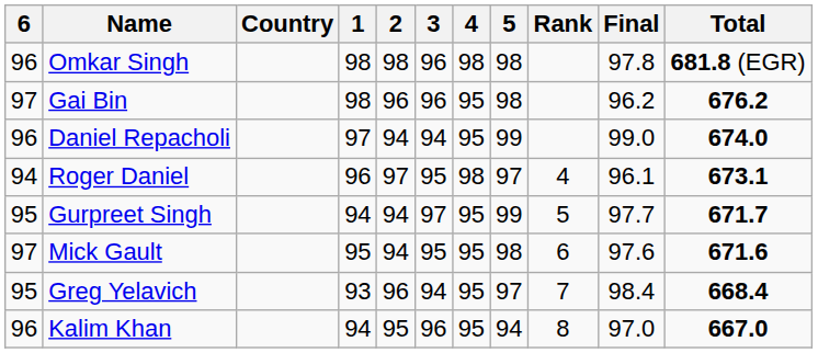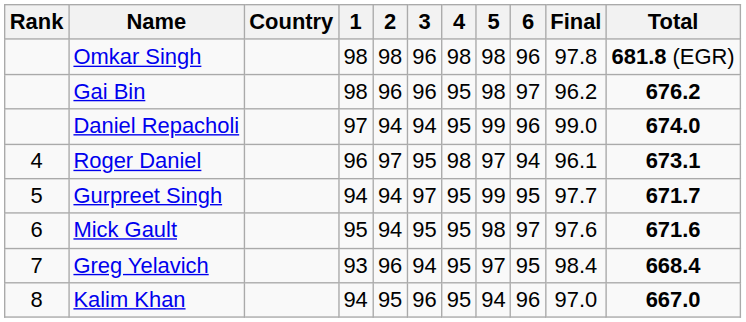 <table class="wikitable sortable" style="text-align:center;">
 <tr>
-<th>6</th>
+<th>Rank</th>
 <th>Name</th>
 <th>Country</th>
 <th>1</th>
 <th>2</th>
 <th>3</th>
 <th>4</th>
 <th>5</th>
-<th>Rank</th>
+<th>6</th>
 <th>Final</th>
 <th>Total</th>
 </tr>
 <tr>
-<td>96</td>
+<td></td>
 <td align=left><a href='#'>Omkar Singh</a></td>
 <td align=left></td>
 <td>98</td>
 <td>98</td>
 <td>96</td>
 <td>98</td>
 <td>98</td>
-<td></td>
+<td>96</td>
 <td>97.8</td>
 <td><strong>681.8</strong> (EGR)</td>
 </tr>
 <tr>
-<td>97</td>
+<td></td>
 <td align=left><a href='#'>Gai Bin</a></td>
 <td align=left></td>
 <td>98</td>
 <td>96</td>
 <td>96</td>
 <td>95</td>
 <td>98</td>
-<td></td>
+<td>97</td>
 <td>96.2</td>
 <td><strong>676.2</strong></td>
 </tr>
 <tr>
-<td>96</td>
+<td></td>
 <td align=left><a href='#'>Daniel Repacholi</a></td>
 <td align=left></td>
 <td>97</td>
 <td>94</td>
 <td>94</td>
 <td>95</td>
 <td>99</td>
-<td></td>
+<td>96</td>
 <td>99.0</td>
 <td><strong>674.0</strong></td>
 </tr>
 <tr>
-<td>94</td>
+<td>4</td>
 <td align=left><a href='#'>Roger Daniel</a></td>
 <td align=left></td>
 <td>96</td>
 <td>97</td>
 <td>95</td>
 <td>98</td>
 <td>97</td>
-<td>4</td>
+<td>94</td>
 <td>96.1</td>
 <td><strong>673.1</strong></td>
 </tr>
 <tr>
-<td>95</td>
+<td>5</td>
 <td align=left><a href='#'>Gurpreet Singh</a></td>
 <td align=left></td>
 <td>94</td>
 <td>94</td>
 <td>97</td>
 <td>95</td>
 <td>99</td>
-<td>5</td>
+<td>95</td>
 <td>97.7</td>
 <td><strong>671.7</strong></td>
 </tr>
 <tr>
-<td>97</td>
+<td>6</td>
 <td align=left><a href='#'>Mick Gault</a></td>
 <td align=left></td>
 <td>95</td>
 <td>94</td>
 <td>95</td>
 <td>95</td>
 <td>98</td>
-<td>6</td>
+<td>97</td>
 <td>97.6</td>
 <td><strong>671.6</strong></td>
 </tr>
 <tr>
-<td>95</td>
+<td>7</td>
 <td align=left><a href='#'>Greg Yelavich</a></td>
 <td align=left></td>
 <td>93</td>
 <td>96</td>
 <td>94</td>
 <td>95</td>
 <td>97</td>
-<td>7</td>
+<td>95</td>
 <td>98.4</td>
 <td><strong>668.4</strong></td>
 </tr>
 <tr>
-<td>96</td>
+<td>8</td>
 <td align=left><a href='#'>Kalim Khan</a></td>
 <td align=left></td>
 <td>94</td>
 <td>95</td>
 <td>96</td>
 <td>95</td>
 <td>94</td>
-<td>8</td>
+<td>96</td>
 <td>97.0</td>
 <td><strong>667.0</strong></td>
 </tr>
 </table>
